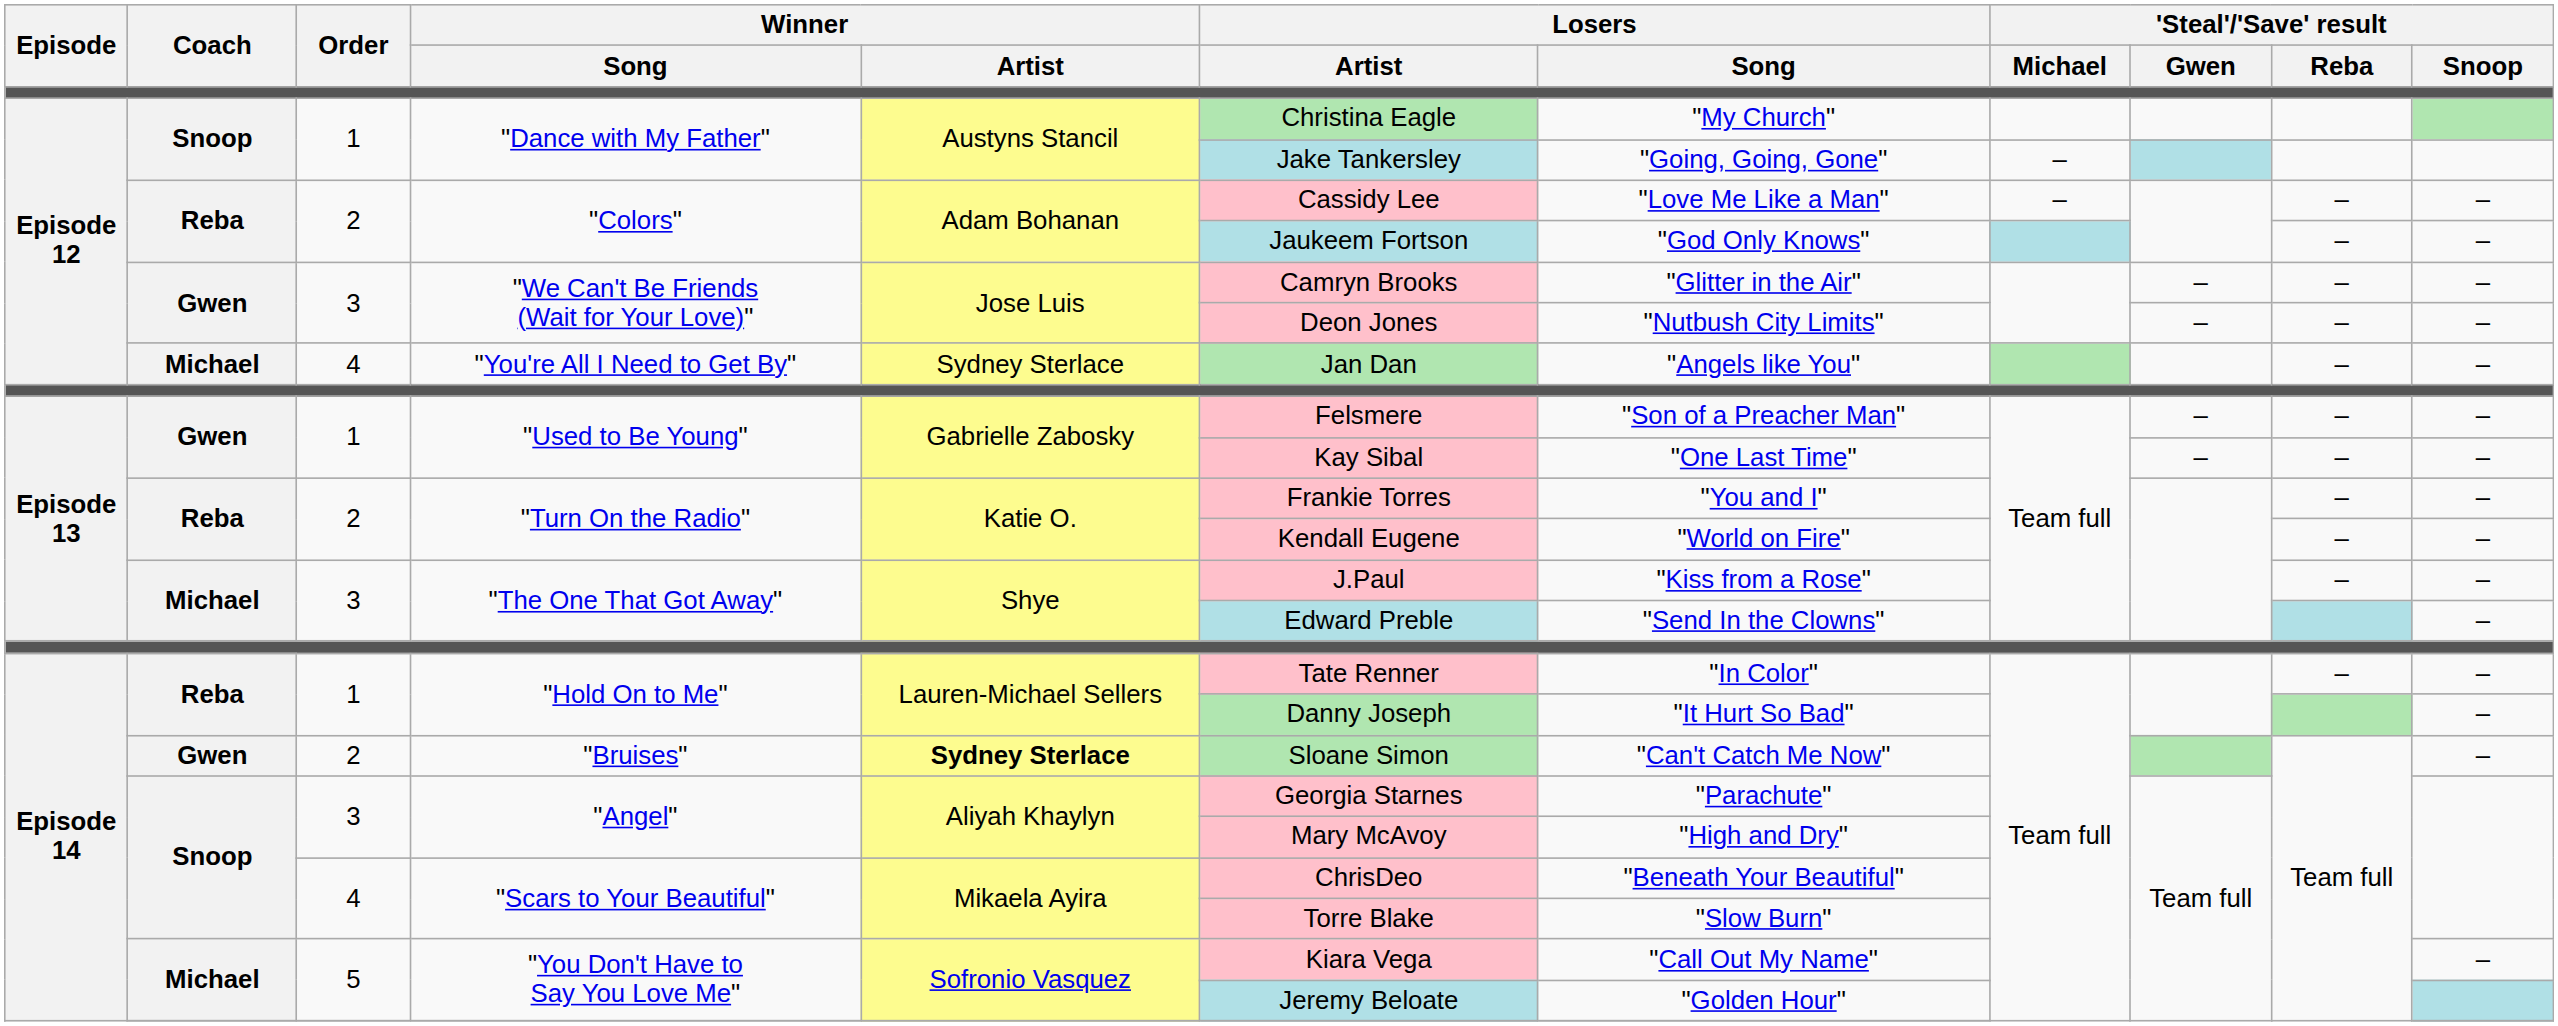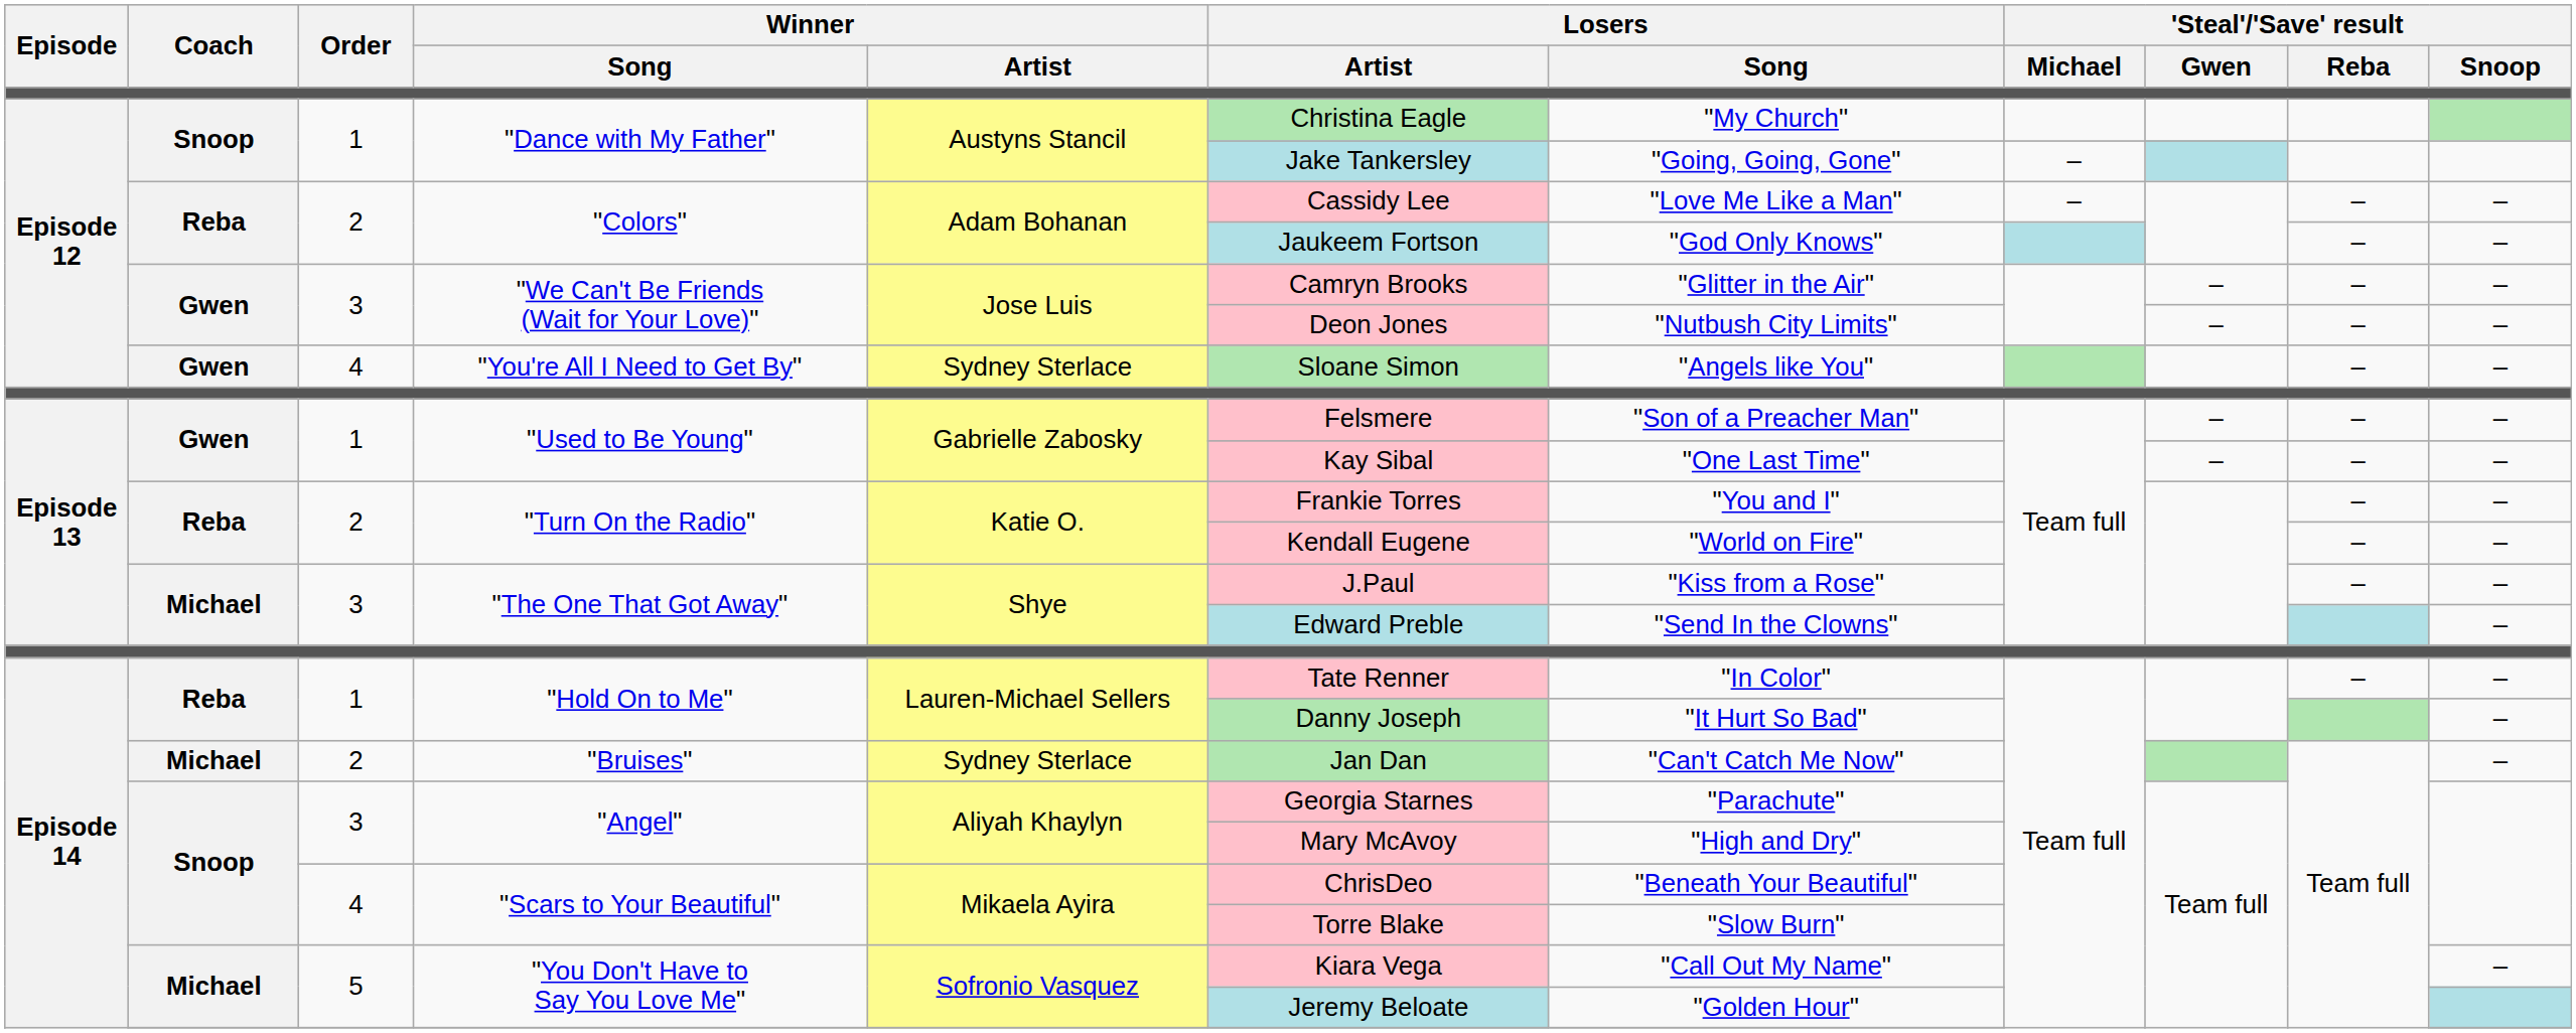 <table class="wikitable" style="text-align: center; width:100%">
 <tr>
 <th rowspan="2" style="width:04%">Episode</th>
 <th rowspan="2" style="width:06%">Coach</th>
 <th rowspan="2" style="width:04%">Order</th>
 <th colspan="2" style="width:30%">Winner</th>
 <th colspan="2" style="width:30%">Losers</th>
 <th colspan="4" style="width:20%">'Steal'/'Save' result</th>
 </tr>
 <tr>
 <th style="width:16%">Song</th>
 <th style="width:12%">Artist</th>
 <th style="width:12%">Artist</th>
 <th style="width:16%">Song</th>
 <th style="width:05%">Michael</th>
 <th style="width:05%">Gwen</th>
 <th style="width:05%">Reba</th>
 <th style="width:05%">Snoop</th>
 </tr>
 <tr>
 <td colspan="11" style="background:#555"></td>
 </tr>
 <tr>
 <th rowspan="7">Episode 12<br></th>
 <th scope="row" rowspan="2">Snoop</th>
 <td rowspan="2">1</td>
 <td rowspan="2">"<a href='#'>Dance with My Father</a>"</td>
 <td rowspan="2" style="background:#fdfc8f">Austyns Stancil</td>
 <td style="background:#b0e6b0">Christina Eagle</td>
 <td>"<a href='#'>My Church</a>"</td>
 <td><em></em></td>
 <td><em></em></td>
 <td><em></em></td>
 <td style="background:#b0e6b0"><em></em></td>
 </tr>
 <tr>
 <td style="background:#b0e0e6">Jake Tankersley</td>
 <td>"<a href='#'>Going, Going, Gone</a>"</td>
 <td>–</td>
 <td style="background:#b0e0e6"><em></em></td>
 <td><em></em></td>
 <td></td>
 </tr>
 <tr>
 <th scope="row" rowspan="2">Reba</th>
 <td rowspan="2">2</td>
 <td rowspan="2">"<a href='#'>Colors</a>"</td>
 <td rowspan="2" style="background:#fdfc8f">Adam Bohanan</td>
 <td style="background:pink">Cassidy Lee</td>
 <td>"<a href='#'>Love Me Like a Man</a>"</td>
 <td>–</td>
 <td rowspan="2"></td>
 <td>–</td>
 <td>–</td>
 </tr>
 <tr>
 <td style="background:#b0e0e6">Jaukeem Fortson</td>
 <td>"<a href='#'>God Only Knows</a>"</td>
 <td style="background:#b0e0e6"><em></em></td>
 <td>–</td>
 <td>–</td>
 </tr>
 <tr>
 <th scope="row" rowspan="2">Gwen</th>
 <td rowspan="2">3</td>
 <td rowspan="2">"<a href='#'>We Can't Be Friends<br>(Wait for Your Love)</a>"</td>
 <td rowspan="2" style="background:#fdfc8f">Jose Luis</td>
 <td style="background:pink">Camryn Brooks</td>
 <td>"<a href='#'>Glitter in the Air</a>"</td>
 <td rowspan="2"></td>
 <td>–</td>
 <td>–</td>
 <td>–</td>
 </tr>
 <tr>
 <td style="background:pink">Deon Jones</td>
 <td>"<a href='#'>Nutbush City Limits</a>"</td>
 <td>–</td>
 <td>–</td>
 <td>–</td>
 </tr>
 <tr>
-<th scope="row">Michael</th>
+<th scope="row">Gwen</th>
 <td>4</td>
 <td>"<a href='#'>You're All I Need to Get By</a>"</td>
 <td style="background:#fdfc8f">Sydney Sterlace</td>
-<td style="background:#b0e6b0">Jan Dan</td>
+<td style="background:#b0e6b0">Sloane Simon</td>
 <td>"<a href='#'>Angels like You</a>"</td>
 <td style="background:#b0e6b0"><em></em></td>
 <td></td>
 <td>–</td>
 <td>–</td>
 </tr>
 <tr>
 <td colspan="11" style="background:#555"></td>
 </tr>
 <tr>
 <th rowspan="6">Episode 13<br></th>
 <th scope="row" rowspan="2">Gwen</th>
 <td rowspan="2">1</td>
 <td rowspan="2">"<a href='#'>Used to Be Young</a>"</td>
 <td rowspan="2" style="background:#fdfc8f">Gabrielle Zabosky</td>
 <td style="background:pink">Felsmere</td>
 <td>"<a href='#'>Son of a Preacher Man</a>"</td>
 <td rowspan="6">Team full</td>
 <td>–</td>
 <td>–</td>
 <td>–</td>
 </tr>
 <tr>
 <td style="background:pink">Kay Sibal</td>
 <td>"<a href='#'>One Last Time</a>"</td>
 <td>–</td>
 <td>–</td>
 <td>–</td>
 </tr>
 <tr>
 <th scope="row" rowspan="2">Reba</th>
 <td rowspan="2">2</td>
 <td rowspan="2">"<a href='#'>Turn On the Radio</a>"</td>
 <td rowspan="2" style="background:#fdfc8f">Katie O.</td>
 <td style="background:pink">Frankie Torres</td>
 <td>"<a href='#'>You and I</a>"</td>
 <td rowspan="4"></td>
 <td>–</td>
 <td>–</td>
 </tr>
 <tr>
 <td style="background:pink">Kendall Eugene</td>
 <td>"<a href='#'>World on Fire</a>"</td>
 <td>–</td>
 <td>–</td>
 </tr>
 <tr>
 <th scope="row" rowspan="2">Michael</th>
 <td rowspan="2">3</td>
 <td rowspan="2">"<a href='#'>The One That Got Away</a>"</td>
 <td rowspan="2" style="background:#fdfc8f">Shye</td>
 <td style="background:pink">J.Paul</td>
 <td>"<a href='#'>Kiss from a Rose</a>"</td>
 <td>–</td>
 <td>–</td>
 </tr>
 <tr>
 <td style="background:#b0e0e6">Edward Preble</td>
 <td>"<a href='#'>Send In the Clowns</a>"</td>
 <td style="background:#b0e0e6"><em></em></td>
 <td>–</td>
 </tr>
 <tr>
 <td colspan="11" style="background:#555"></td>
 </tr>
 <tr>
 <th rowspan="10">Episode 14<br></th>
 <th scope="row" rowspan="2">Reba</th>
 <td rowspan="2">1</td>
 <td rowspan="2">"<a href='#'>Hold On to Me</a>"</td>
 <td rowspan="2" style="background:#fdfc8f">Lauren-Michael Sellers</td>
 <td style="background:pink">Tate Renner</td>
 <td>"<a href='#'>In Color</a>"</td>
 <td rowspan="10">Team full</td>
 <td rowspan="2"></td>
 <td>–</td>
 <td>–</td>
 </tr>
 <tr>
 <td style="background:#b0e6b0">Danny Joseph</td>
 <td>"<a href='#'>It Hurt So Bad</a>"</td>
 <td style="background:#b0e6b0"><em></em></td>
 <td>–</td>
 </tr>
 <tr>
-<th scope="row">Gwen</th>
+<th scope="row">Michael</th>
 <td>2</td>
 <td>"<a href='#'>Bruises</a>"</td>
-<td style="background:#fdfc8f"><strong>Sydney Sterlace</strong></td>
-<td style="background:#b0e6b0">Sloane Simon</td>
+<td style="background:#fdfc8f">Sydney Sterlace</td>
+<td style="background:#b0e6b0">Jan Dan</td>
 <td>"<a href='#'>Can't Catch Me Now</a>"</td>
 <td style="background:#b0e6b0"><em></em></td>
 <td rowspan="8">Team full</td>
 <td>–</td>
 </tr>
 <tr>
 <th scope="row" rowspan="4">Snoop</th>
 <td rowspan="2">3</td>
 <td rowspan="2">"<a href='#'>Angel</a>"</td>
 <td rowspan="2" style="background:#fdfc8f">Aliyah Khaylyn</td>
 <td style="background:pink">Georgia Starnes</td>
 <td>"<a href='#'>Parachute</a>"</td>
 <td rowspan="7">Team full</td>
 <td rowspan="4"></td>
 </tr>
 <tr>
 <td style="background:pink">Mary McAvoy</td>
 <td>"<a href='#'>High and Dry</a>"</td>
 </tr>
 <tr>
 <td rowspan="2">4</td>
 <td rowspan="2">"<a href='#'>Scars to Your Beautiful</a>"</td>
 <td rowspan="2" style="background:#fdfc8f">Mikaela Ayira</td>
 <td style="background:pink">ChrisDeo</td>
 <td>"<a href='#'>Beneath Your Beautiful</a>"</td>
 </tr>
 <tr>
 <td style="background:pink">Torre Blake</td>
 <td>"<a href='#'>Slow Burn</a>"</td>
 </tr>
 <tr>
 <th scope="row" rowspan="2">Michael</th>
 <td rowspan="2">5</td>
 <td rowspan="2">"<a href='#'>You Don't Have to<br>Say You Love Me</a>"</td>
 <td rowspan="2" style="background:#fdfc8f"><a href='#'>Sofronio Vasquez</a></td>
 <td style="background:pink">Kiara Vega</td>
 <td>"<a href='#'>Call Out My Name</a>"</td>
 <td>–</td>
 </tr>
 <tr>
 <td style="background:#b0e0e6">Jeremy Beloate</td>
 <td>"<a href='#'>Golden Hour</a>"</td>
 <td style="background:#b0e0e6"><em></em></td>
 </tr>
 <tr>
 </tr>
 </table>
